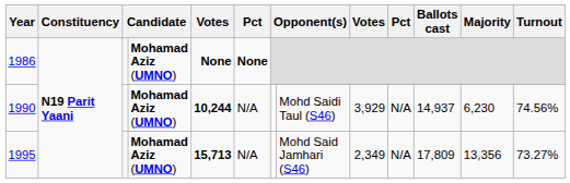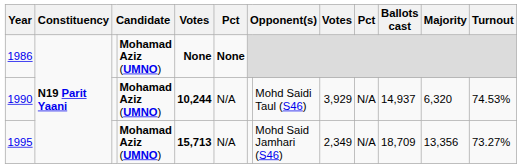 <table class="wikitable" style="margin:0.5em ; font-size:95%">
 <tr>
 <th>Year</th>
 <th>Constituency</th>
 <th colspan=2>Candidate</th>
 <th>Votes</th>
 <th>Pct</th>
 <th colspan=2>Opponent(s)</th>
 <th>Votes</th>
 <th>Pct</th>
 <th>Ballots cast</th>
 <th>Majority</th>
 <th>Turnout</th>
 </tr>
 <tr>
 <td><a href='#'>1986</a></td>
 <td rowspan=3><strong>N19 <a href='#'>Parit Yaani</a></strong></td>
 <td></td>
 <td><strong>Mohamad Aziz</strong> (<a href='#'><strong>UMNO</strong></a>)</td>
 <td align="right"><strong>None</strong></td>
 <td><strong>None</strong></td>
 <td colspan="7" bgcolor="dcdcdc"></td>
 </tr>
 <tr>
 <td><a href='#'>1990</a></td>
 <td></td>
 <td><strong>Mohamad Aziz</strong> (<a href='#'><strong>UMNO</strong></a>)</td>
 <td align="right"><strong>10,244</strong></td>
 <td>N/A</td>
 <td></td>
 <td>Mohd Saidi Taul (<a href='#'>S46</a>)</td>
 <td align="right">3,929</td>
 <td>N/A</td>
 <td>14,937</td>
-<td>6,230</td>
-<td>74.56%</td>
+<td>6,320</td>
+<td>74.53%</td>
 </tr>
 <tr>
 <td><a href='#'>1995</a></td>
 <td></td>
 <td><strong>Mohamad Aziz</strong> (<a href='#'><strong>UMNO</strong></a>)</td>
 <td align="right"><strong>15,713</strong></td>
 <td>N/A</td>
 <td></td>
 <td>Mohd Said Jamhari (<a href='#'>S46</a>)</td>
 <td align="right">2,349</td>
 <td>N/A</td>
-<td>17,809</td>
+<td>18,709</td>
 <td>13,356</td>
 <td>73.27%</td>
 </tr>
 </table>
